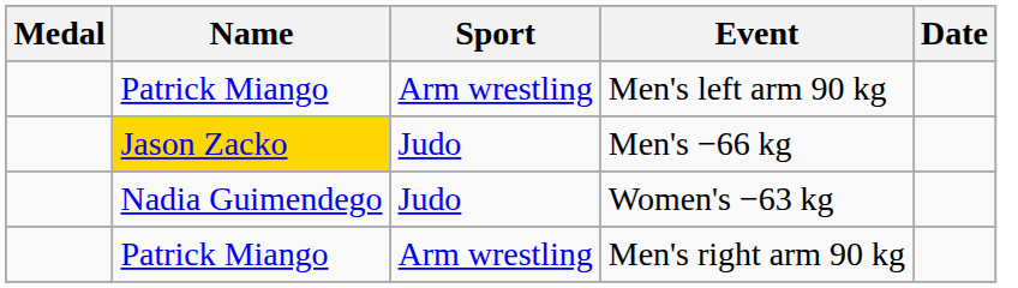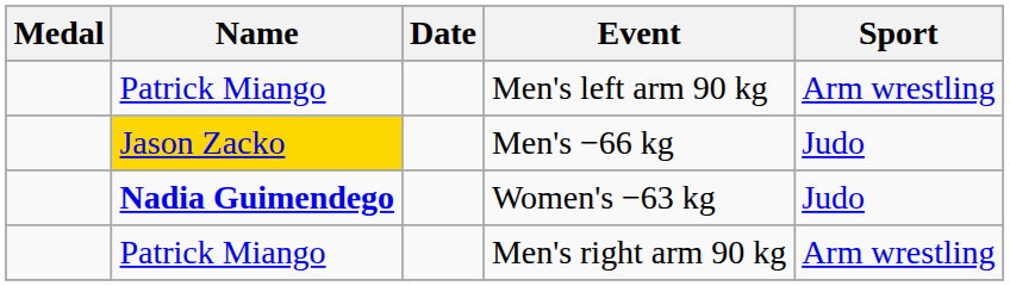 <table class="wikitable sortable" style="font-size:95%">
 <tr>
 <th>Medal</th>
 <th>Name</th>
+<th>Date</th>
+<th>Event</th>
 <th>Sport</th>
-<th>Event</th>
-<th>Date</th>
 </tr>
 <tr>
 <td></td>
 <td><a href='#'>Patrick Miango</a></td>
+<td></td>
+<td>Men's left arm 90 kg</td>
 <td><a href='#'>Arm wrestling</a></td>
-<td>Men's left arm 90 kg</td>
-<td></td>
 </tr>
 <tr>
 <td></td>
 <td style="background: gold;"><a href='#'>Jason Zacko</a></td>
+<td></td>
+<td>Men's −66 kg</td>
 <td><a href='#'>Judo</a></td>
-<td>Men's −66 kg</td>
-<td></td>
 </tr>
 <tr>
 <td></td>
-<td><a href='#'>Nadia Guimendego</a></td>
+<td><strong><a href='#'>Nadia Guimendego</a></strong></td>
+<td></td>
+<td>Women's −63 kg</td>
 <td><a href='#'>Judo</a></td>
-<td>Women's −63 kg</td>
-<td></td>
 </tr>
 <tr>
 <td></td>
 <td><a href='#'>Patrick Miango</a></td>
+<td></td>
+<td>Men's right arm 90 kg</td>
 <td><a href='#'>Arm wrestling</a></td>
-<td>Men's right arm 90 kg</td>
-<td></td>
 </tr>
 </table>
